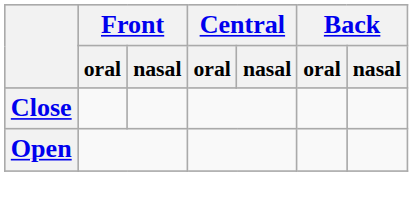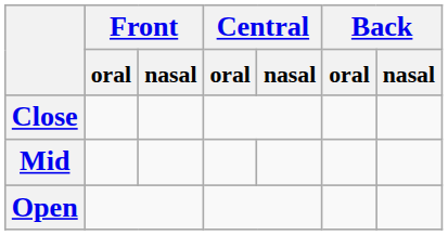 <table class="wikitable" style="text-align:center">
 <tr>
 <th rowspan="2"></th>
 <th colspan="2"><a href='#'>Front</a></th>
 <th colspan="2"><a href='#'>Central</a></th>
 <th colspan="2"><a href='#'>Back</a></th>
 </tr>
 <tr>
 <th><small>oral</small></th>
 <th><small>nasal</small></th>
 <th><small>oral</small></th>
 <th><small>nasal</small></th>
 <th><small>oral</small></th>
 <th><small>nasal</small></th>
 </tr>
 <tr align="center">
 <th><a href='#'>Close</a></th>
 <td> </td>
 <td> </td>
 <td colspan="2"></td>
 <td> </td>
 <td> </td>
 </tr>
 <tr align="center">
+<th><a href='#'>Mid</a></th>
+<td></td>
+<td></td>
+<td></td>
+<td></td>
+<td></td>
+<td></td>
+</tr>
+<tr align="center">
 <th><a href='#'>Open</a></th>
 <td colspan="2"></td>
 <td colspan="2"></td>
 <td></td>
 <td></td>
 </tr>
 </table>
